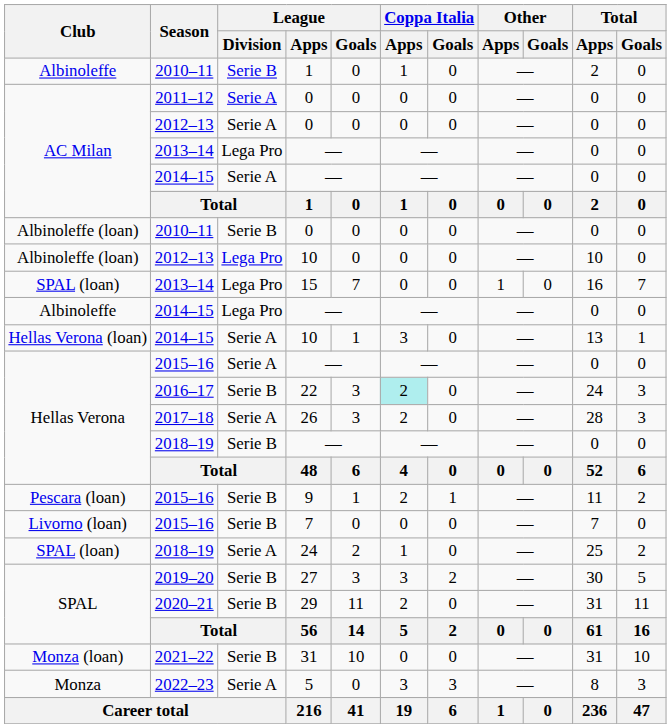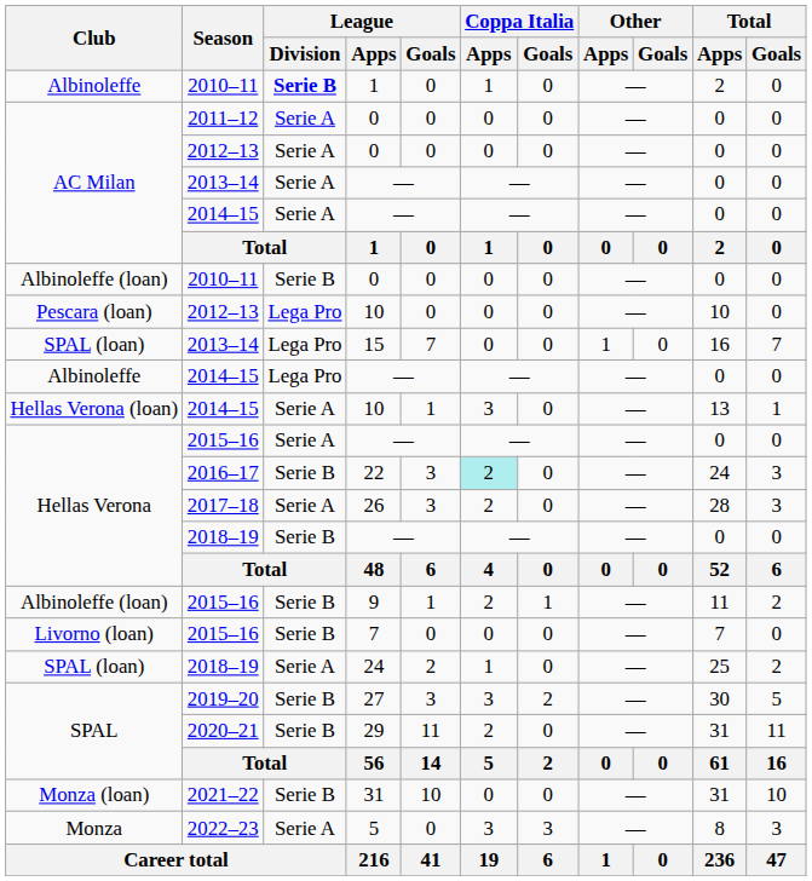 <table class="wikitable" style="text-align:center;">
 <tr>
 <th rowspan="2">Club</th>
 <th rowspan="2">Season</th>
 <th colspan="3">League</th>
 <th colspan="2"><a href='#'>Coppa Italia</a></th>
 <th colspan="2">Other</th>
 <th colspan="2">Total</th>
 </tr>
 <tr>
 <th>Division</th>
 <th>Apps</th>
 <th>Goals</th>
 <th>Apps</th>
 <th>Goals</th>
 <th>Apps</th>
 <th>Goals</th>
 <th>Apps</th>
 <th>Goals</th>
 </tr>
 <tr>
 <td><a href='#'>Albinoleffe</a></td>
 <td><a href='#'>2010–11</a></td>
-<td><a href='#'>Serie B</a></td>
+<td><strong><a href='#'>Serie B</a></strong></td>
 <td>1</td>
 <td>0</td>
 <td>1</td>
 <td>0</td>
 <td colspan="2">—</td>
 <td>2</td>
 <td>0</td>
 </tr>
 <tr>
 <td rowspan="5"><a href='#'>AC Milan</a></td>
 <td><a href='#'>2011–12</a></td>
 <td><a href='#'>Serie A</a></td>
 <td>0</td>
 <td>0</td>
 <td>0</td>
 <td>0</td>
 <td colspan="2">—</td>
 <td>0</td>
 <td>0</td>
 </tr>
 <tr>
 <td><a href='#'>2012–13</a></td>
 <td>Serie A</td>
 <td>0</td>
 <td>0</td>
 <td>0</td>
 <td>0</td>
 <td colspan="2">—</td>
 <td>0</td>
 <td>0</td>
 </tr>
 <tr>
 <td><a href='#'>2013–14</a></td>
-<td>Lega Pro</td>
+<td>Serie A</td>
 <td colspan="2">—</td>
 <td colspan="2">—</td>
 <td colspan="2">—</td>
 <td>0</td>
 <td>0</td>
 </tr>
 <tr>
 <td><a href='#'>2014–15</a></td>
 <td>Serie A</td>
 <td colspan="2">—</td>
 <td colspan="2">—</td>
 <td colspan="2">—</td>
 <td>0</td>
 <td>0</td>
 </tr>
 <tr>
 <th colspan="2">Total</th>
 <th>1</th>
 <th>0</th>
 <th>1</th>
 <th>0</th>
 <th>0</th>
 <th>0</th>
 <th>2</th>
 <th>0</th>
 </tr>
 <tr>
 <td>Albinoleffe (loan)</td>
 <td><a href='#'>2010–11</a></td>
 <td>Serie B</td>
 <td>0</td>
 <td>0</td>
 <td>0</td>
 <td>0</td>
 <td colspan="2">—</td>
 <td>0</td>
 <td>0</td>
 </tr>
 <tr>
-<td>Albinoleffe (loan)</td>
+<td><a href='#'>Pescara</a> (loan)</td>
 <td><a href='#'>2012–13</a></td>
 <td><a href='#'>Lega Pro</a></td>
 <td>10</td>
 <td>0</td>
 <td>0</td>
 <td>0</td>
 <td colspan="2">—</td>
 <td>10</td>
 <td>0</td>
 </tr>
 <tr>
 <td><a href='#'>SPAL</a> (loan)</td>
 <td><a href='#'>2013–14</a></td>
 <td>Lega Pro</td>
 <td>15</td>
 <td>7</td>
 <td>0</td>
 <td>0</td>
 <td>1</td>
 <td>0</td>
 <td>16</td>
 <td>7</td>
 </tr>
 <tr>
 <td>Albinoleffe</td>
 <td><a href='#'>2014–15</a></td>
 <td>Lega Pro</td>
 <td colspan="2">—</td>
 <td colspan="2">—</td>
 <td colspan="2">—</td>
 <td>0</td>
 <td>0</td>
 </tr>
 <tr>
 <td><a href='#'>Hellas Verona</a> (loan)</td>
 <td><a href='#'>2014–15</a></td>
 <td>Serie A</td>
 <td>10</td>
 <td>1</td>
 <td>3</td>
 <td>0</td>
 <td colspan="2">—</td>
 <td>13</td>
 <td>1</td>
 </tr>
 <tr>
 <td rowspan="5">Hellas Verona</td>
 <td><a href='#'>2015–16</a></td>
 <td>Serie A</td>
 <td colspan="2">—</td>
 <td colspan="2">—</td>
 <td colspan="2">—</td>
 <td>0</td>
 <td>0</td>
 </tr>
 <tr>
 <td><a href='#'>2016–17</a></td>
 <td>Serie B</td>
 <td>22</td>
 <td>3</td>
 <td style="background: paleturquoise;">2</td>
 <td>0</td>
 <td colspan="2">—</td>
 <td>24</td>
 <td>3</td>
 </tr>
 <tr>
 <td><a href='#'>2017–18</a></td>
 <td>Serie A</td>
 <td>26</td>
 <td>3</td>
 <td>2</td>
 <td>0</td>
 <td colspan="2">—</td>
 <td>28</td>
 <td>3</td>
 </tr>
 <tr>
 <td><a href='#'>2018–19</a></td>
 <td>Serie B</td>
 <td colspan="2">—</td>
 <td colspan="2">—</td>
 <td colspan="2">—</td>
 <td>0</td>
 <td>0</td>
 </tr>
 <tr>
 <th colspan="2">Total</th>
 <th>48</th>
 <th>6</th>
 <th>4</th>
 <th>0</th>
 <th>0</th>
 <th>0</th>
 <th>52</th>
 <th>6</th>
 </tr>
 <tr>
-<td><a href='#'>Pescara</a> (loan)</td>
+<td>Albinoleffe (loan)</td>
 <td><a href='#'>2015–16</a></td>
 <td>Serie B</td>
 <td>9</td>
 <td>1</td>
 <td>2</td>
 <td>1</td>
 <td colspan="2">—</td>
 <td>11</td>
 <td>2</td>
 </tr>
 <tr>
 <td><a href='#'>Livorno</a> (loan)</td>
 <td><a href='#'>2015–16</a></td>
 <td>Serie B</td>
 <td>7</td>
 <td>0</td>
 <td>0</td>
 <td>0</td>
 <td colspan="2">—</td>
 <td>7</td>
 <td>0</td>
 </tr>
 <tr>
 <td><a href='#'>SPAL</a> (loan)</td>
 <td><a href='#'>2018–19</a></td>
 <td>Serie A</td>
 <td>24</td>
 <td>2</td>
 <td>1</td>
 <td>0</td>
 <td colspan="2">—</td>
 <td>25</td>
 <td>2</td>
 </tr>
 <tr>
 <td rowspan="3">SPAL</td>
 <td><a href='#'>2019–20</a></td>
 <td>Serie B</td>
 <td>27</td>
 <td>3</td>
 <td>3</td>
 <td>2</td>
 <td colspan="2">—</td>
 <td>30</td>
 <td>5</td>
 </tr>
 <tr>
 <td><a href='#'>2020–21</a></td>
 <td>Serie B</td>
 <td>29</td>
 <td>11</td>
 <td>2</td>
 <td>0</td>
 <td colspan="2">—</td>
 <td>31</td>
 <td>11</td>
 </tr>
 <tr>
 <th colspan="2">Total</th>
 <th>56</th>
 <th>14</th>
 <th>5</th>
 <th>2</th>
 <th>0</th>
 <th>0</th>
 <th>61</th>
 <th>16</th>
 </tr>
 <tr>
 <td><a href='#'>Monza</a> (loan)</td>
 <td><a href='#'>2021–22</a></td>
 <td>Serie B</td>
 <td>31</td>
 <td>10</td>
 <td>0</td>
 <td>0</td>
 <td colspan="2">—</td>
 <td>31</td>
 <td>10</td>
 </tr>
 <tr>
 <td>Monza</td>
 <td><a href='#'>2022–23</a></td>
 <td>Serie A</td>
 <td>5</td>
 <td>0</td>
 <td>3</td>
 <td>3</td>
 <td colspan="2">—</td>
 <td>8</td>
 <td>3</td>
 </tr>
 <tr>
 <th colspan="3">Career total</th>
 <th>216</th>
 <th>41</th>
 <th>19</th>
 <th>6</th>
 <th>1</th>
 <th>0</th>
 <th>236</th>
 <th>47</th>
 </tr>
 </table>
